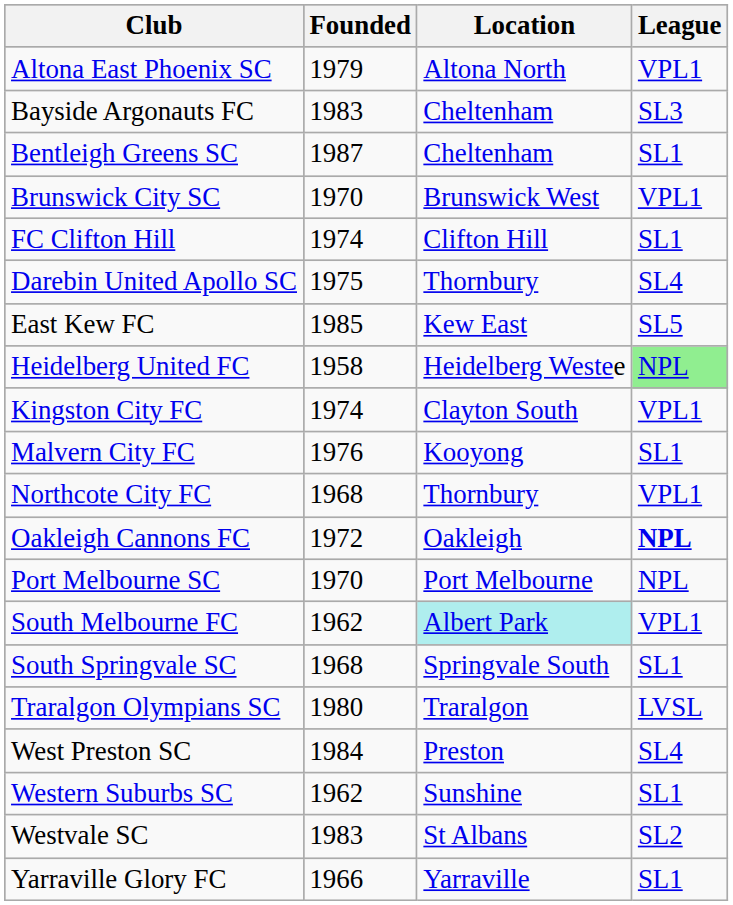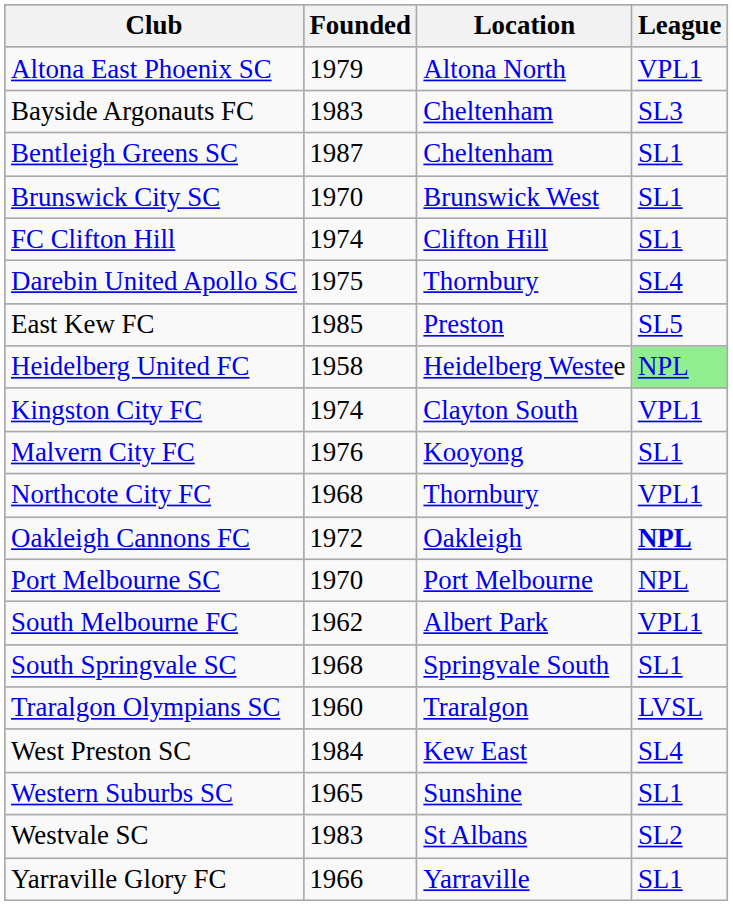 <table class="wikitable">
 <tr>
 <th>Club</th>
 <th>Founded</th>
 <th>Location</th>
 <th>League</th>
 </tr>
 <tr>
 <td><a href='#'>Altona East Phoenix SC</a></td>
 <td>1979</td>
 <td><a href='#'>Altona North</a></td>
 <td><a href='#'>VPL1</a></td>
 </tr>
 <tr>
 <td>Bayside Argonauts FC</td>
 <td>1983</td>
 <td><a href='#'>Cheltenham</a></td>
 <td><a href='#'>SL3</a></td>
 </tr>
 <tr>
 <td><a href='#'>Bentleigh Greens SC</a></td>
 <td>1987</td>
 <td><a href='#'>Cheltenham</a></td>
 <td><a href='#'>SL1</a></td>
 </tr>
 <tr>
 <td><a href='#'>Brunswick City SC</a></td>
 <td>1970</td>
 <td><a href='#'>Brunswick West</a></td>
-<td><a href='#'>VPL1</a></td>
+<td><a href='#'>SL1</a></td>
 </tr>
 <tr>
 <td><a href='#'>FC Clifton Hill</a></td>
 <td>1974</td>
 <td><a href='#'>Clifton Hill</a></td>
 <td><a href='#'>SL1</a></td>
 </tr>
 <tr>
 <td><a href='#'>Darebin United Apollo SC</a></td>
 <td>1975</td>
 <td><a href='#'>Thornbury</a></td>
 <td><a href='#'>SL4</a></td>
 </tr>
 <tr>
 <td>East Kew FC</td>
 <td>1985</td>
-<td><a href='#'>Kew East</a></td>
+<td><a href='#'>Preston</a></td>
 <td><a href='#'>SL5</a></td>
 </tr>
 <tr>
 <td><a href='#'>Heidelberg United FC</a></td>
 <td>1958</td>
 <td><a href='#'>Heidelberg Weste</a>e</td>
 <td style="background: lightgreen;"><a href='#'>NPL</a></td>
 </tr>
 <tr>
 <td><a href='#'>Kingston City FC</a></td>
 <td>1974</td>
 <td><a href='#'>Clayton South</a></td>
 <td><a href='#'>VPL1</a></td>
 </tr>
 <tr>
 <td><a href='#'>Malvern City FC</a></td>
 <td>1976</td>
 <td><a href='#'>Kooyong</a></td>
 <td><a href='#'>SL1</a></td>
 </tr>
 <tr>
 <td><a href='#'>Northcote City FC</a></td>
 <td>1968</td>
 <td><a href='#'>Thornbury</a></td>
 <td><a href='#'>VPL1</a></td>
 </tr>
 <tr>
 <td><a href='#'>Oakleigh Cannons FC</a></td>
 <td>1972</td>
 <td><a href='#'>Oakleigh</a></td>
 <td><strong><a href='#'>NPL</a></strong></td>
 </tr>
 <tr>
 <td><a href='#'>Port Melbourne SC</a></td>
 <td>1970</td>
 <td><a href='#'>Port Melbourne</a></td>
 <td><a href='#'>NPL</a></td>
 </tr>
 <tr>
 <td><a href='#'>South Melbourne FC</a></td>
 <td>1962</td>
-<td style="background: paleturquoise;"><a href='#'>Albert Park</a></td>
+<td><a href='#'>Albert Park</a></td>
 <td><a href='#'>VPL1</a></td>
 </tr>
 <tr>
 <td><a href='#'>South Springvale SC</a></td>
 <td>1968</td>
 <td><a href='#'>Springvale South</a></td>
 <td><a href='#'>SL1</a></td>
 </tr>
 <tr>
 <td><a href='#'>Traralgon Olympians SC</a></td>
-<td>1980</td>
+<td>1960</td>
 <td><a href='#'>Traralgon</a></td>
 <td><a href='#'>LVSL</a></td>
 </tr>
 <tr>
 <td>West Preston SC</td>
 <td>1984</td>
-<td><a href='#'>Preston</a></td>
+<td><a href='#'>Kew East</a></td>
 <td><a href='#'>SL4</a></td>
 </tr>
 <tr>
 <td><a href='#'>Western Suburbs SC</a></td>
-<td>1962</td>
+<td>1965</td>
 <td><a href='#'>Sunshine</a></td>
 <td><a href='#'>SL1</a></td>
 </tr>
 <tr>
 <td>Westvale SC</td>
 <td>1983</td>
 <td><a href='#'>St Albans</a></td>
 <td><a href='#'>SL2</a></td>
 </tr>
 <tr>
 <td>Yarraville Glory FC</td>
 <td>1966</td>
 <td><a href='#'>Yarraville</a></td>
 <td><a href='#'>SL1</a></td>
 </tr>
 </table>
